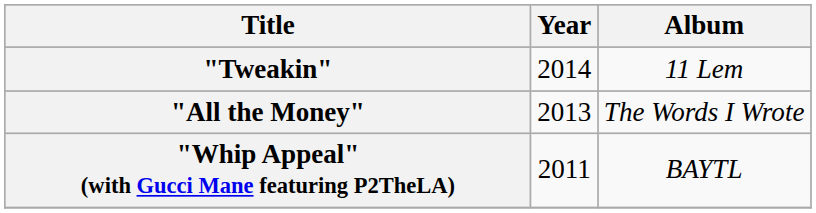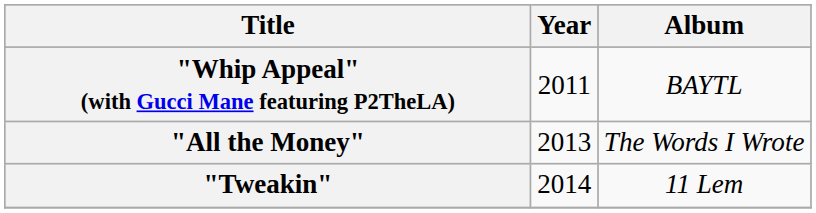 <table class="wikitable plainrowheaders" style="text-align:center;">
 <tr>
 <th scope="col" style="width:19em;">Title</th>
 <th scope="col">Year</th>
 <th scope="col">Album</th>
 </tr>
 <tr>
-<th scope="row">"Tweakin"</th>
-<td>2014</td>
-<td><em>11 Lem</em></td>
+<th scope="row">"Whip Appeal" <br><small>(with <a href='#'>Gucci Mane</a> featuring P2TheLA)</small></th>
+<td>2011</td>
+<td><em>BAYTL</em></td>
 </tr>
 <tr>
 <th scope="row">"All the Money"</th>
 <td>2013</td>
 <td><em>The Words I Wrote</em></td>
 </tr>
 <tr>
-<th scope="row">"Whip Appeal" <br><small>(with <a href='#'>Gucci Mane</a> featuring P2TheLA)</small></th>
-<td>2011</td>
-<td><em>BAYTL</em></td>
+<th scope="row">"Tweakin"</th>
+<td>2014</td>
+<td><em>11 Lem</em></td>
 </tr>
 <tr>
 </tr>
 </table>
